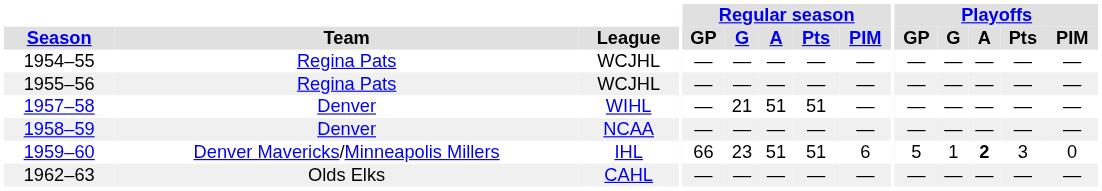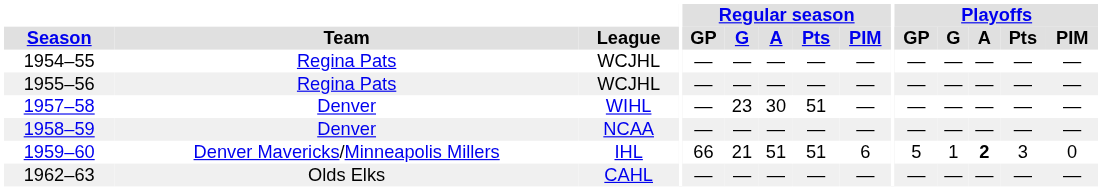 <table border="0" cellpadding="1" cellspacing="0" style="text-align:center; width:60em">
 <tr bgcolor="#e0e0e0">
 <th colspan="3" bgcolor="#ffffff"></th>
 <th rowspan="99" bgcolor="#ffffff"></th>
 <th colspan="5"><a href='#'>Regular season</a></th>
 <th rowspan="99" bgcolor="#ffffff"></th>
 <th colspan="5"><a href='#'>Playoffs</a></th>
 </tr>
 <tr bgcolor="#e0e0e0">
 <th><a href='#'>Season</a></th>
 <th>Team</th>
 <th>League</th>
 <th>GP</th>
 <th><a href='#'>G</a></th>
 <th><a href='#'>A</a></th>
 <th><a href='#'>Pts</a></th>
 <th><a href='#'>PIM</a></th>
 <th>GP</th>
 <th>G</th>
 <th>A</th>
 <th>Pts</th>
 <th>PIM</th>
 </tr>
 <tr>
 <td>1954–55</td>
 <td><a href='#'>Regina Pats</a></td>
 <td>WCJHL</td>
 <td>—</td>
 <td>—</td>
 <td>—</td>
 <td>—</td>
 <td>—</td>
 <td>—</td>
 <td>—</td>
 <td>—</td>
 <td>—</td>
 <td>—</td>
 </tr>
 <tr bgcolor="f0f0f0">
 <td>1955–56</td>
 <td><a href='#'>Regina Pats</a></td>
 <td>WCJHL</td>
 <td>—</td>
 <td>—</td>
 <td>—</td>
 <td>—</td>
 <td>—</td>
 <td>—</td>
 <td>—</td>
 <td>—</td>
 <td>—</td>
 <td>—</td>
 </tr>
 <tr>
 <td><a href='#'>1957–58</a></td>
 <td><a href='#'>Denver</a></td>
 <td><a href='#'>WIHL</a></td>
 <td>—</td>
-<td>21</td>
-<td>51</td>
+<td>23</td>
+<td>30</td>
 <td>51</td>
 <td>—</td>
 <td>—</td>
 <td>—</td>
 <td>—</td>
 <td>—</td>
 <td>—</td>
 </tr>
 <tr bgcolor="f0f0f0">
 <td><a href='#'>1958–59</a></td>
 <td><a href='#'>Denver</a></td>
 <td><a href='#'>NCAA</a></td>
 <td>—</td>
 <td>—</td>
 <td>—</td>
 <td>—</td>
 <td>—</td>
 <td>—</td>
 <td>—</td>
 <td>—</td>
 <td>—</td>
 <td>—</td>
 </tr>
 <tr>
 <td><a href='#'>1959–60</a></td>
 <td><a href='#'>Denver Mavericks</a>/<a href='#'>Minneapolis Millers</a></td>
 <td><a href='#'>IHL</a></td>
 <td>66</td>
-<td>23</td>
+<td>21</td>
 <td>51</td>
 <td>51</td>
 <td>6</td>
 <td>5</td>
 <td>1</td>
 <td><strong>2</strong></td>
 <td>3</td>
 <td>0</td>
 </tr>
 <tr bgcolor="f0f0f0">
 <td>1962–63</td>
 <td>Olds Elks</td>
 <td><a href='#'>CAHL</a></td>
 <td>—</td>
 <td>—</td>
 <td>—</td>
 <td>—</td>
 <td>—</td>
 <td>—</td>
 <td>—</td>
 <td>—</td>
 <td>—</td>
 <td>—</td>
 </tr>
 <tr>
 </tr>
 </table>
